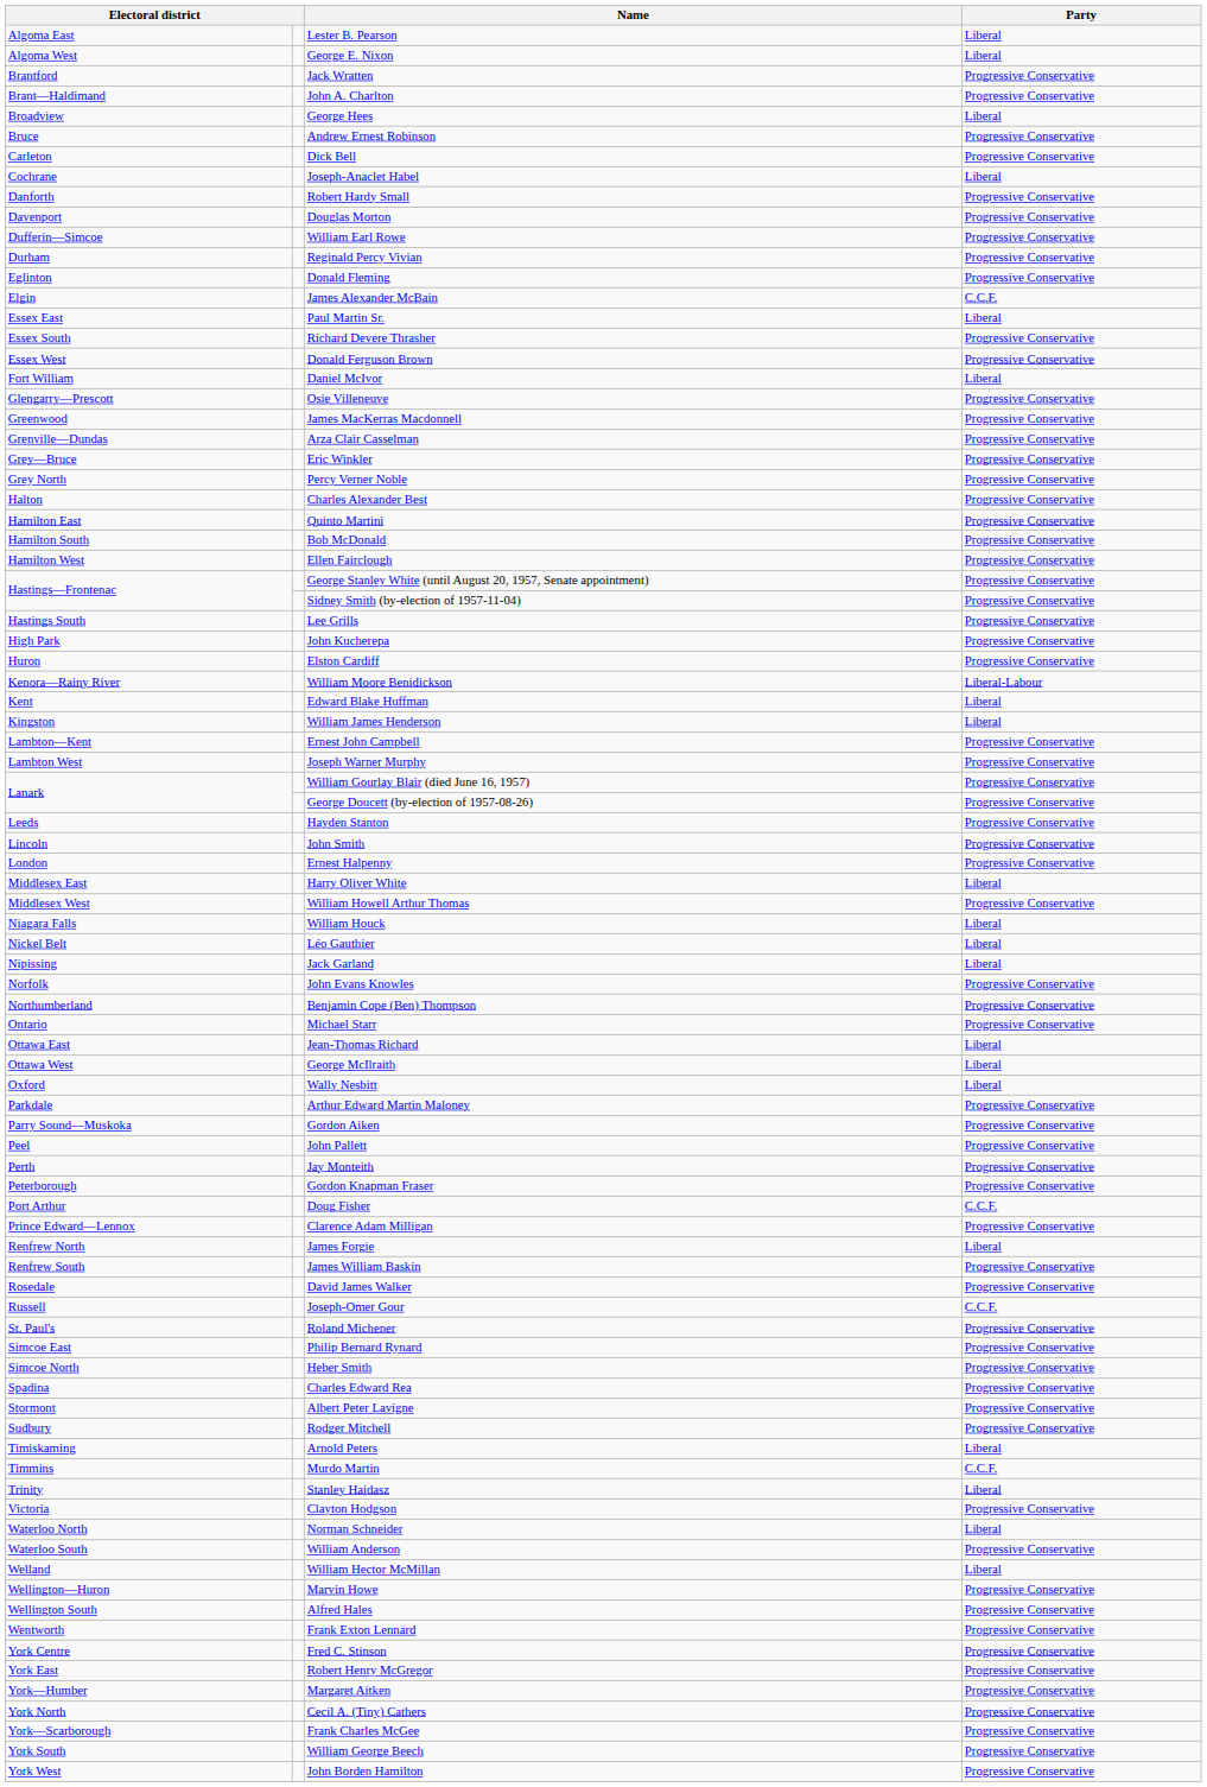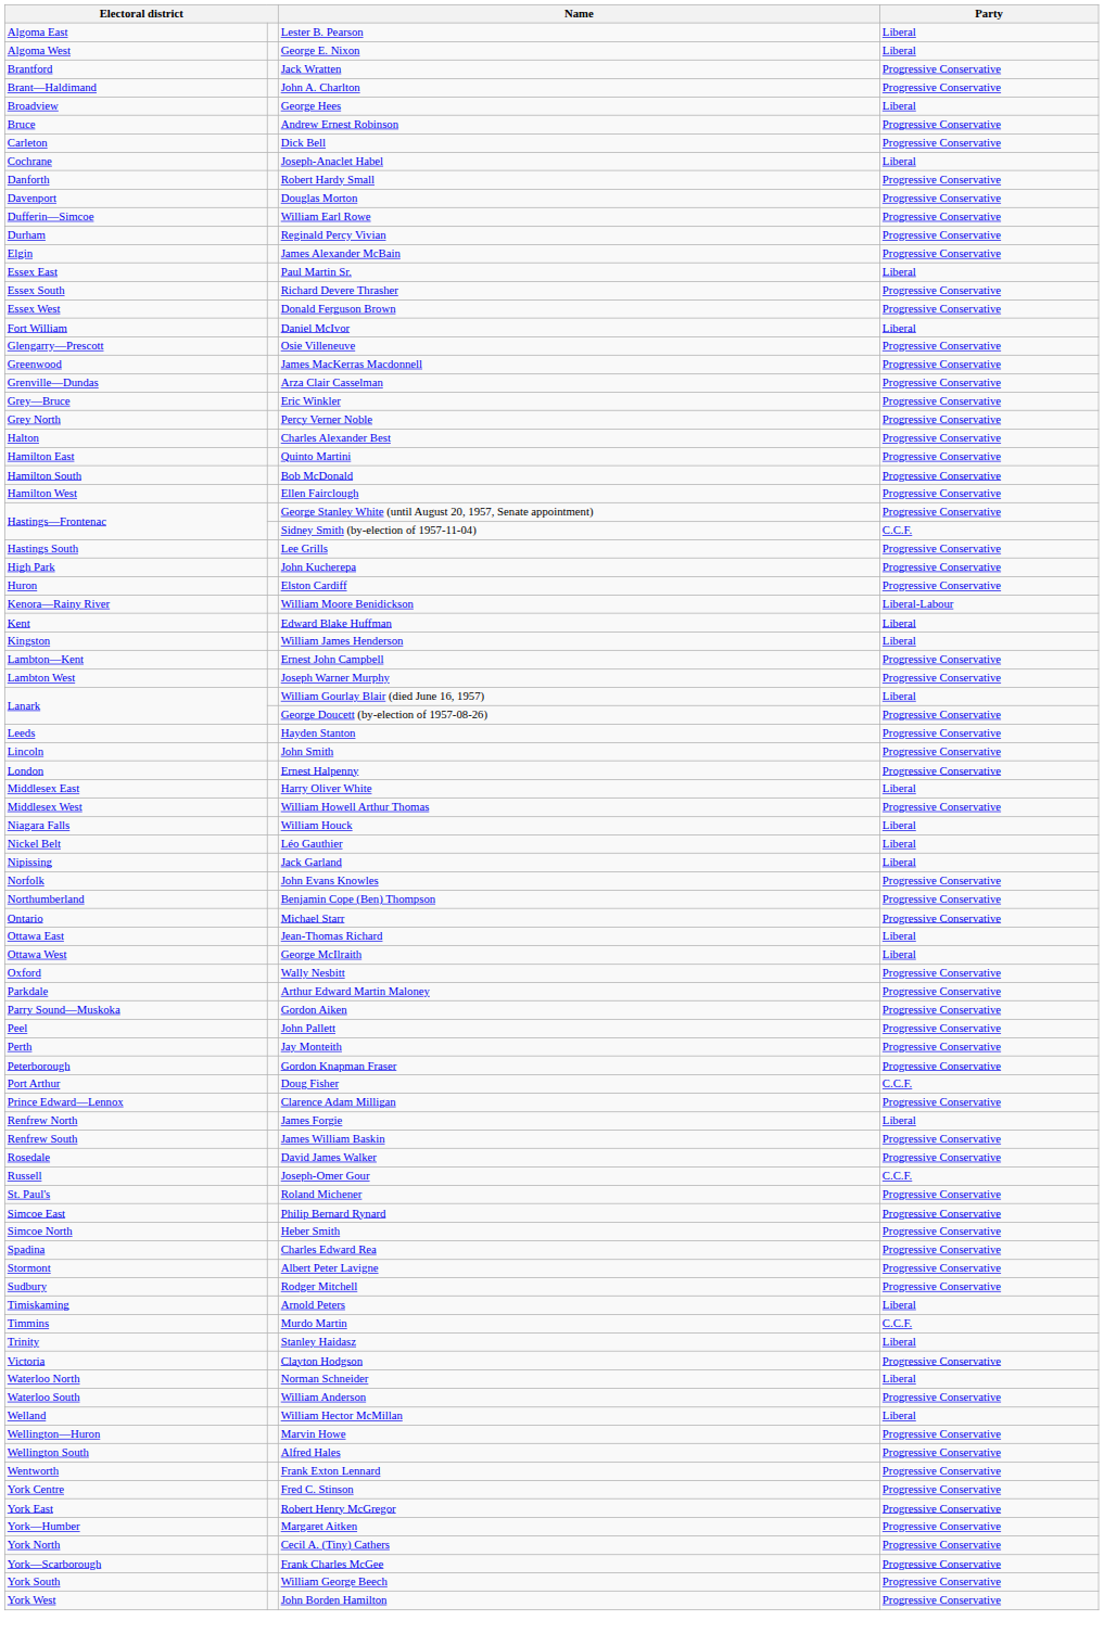 <table class="wikitable" width=95%>
 <tr>
 <th colspan=2 width=25%>Electoral district</th>
 <th>Name</th>
 <th width=20%>Party</th>
 </tr>
 <tr>
 <td width=24%><a href='#'>Algoma East</a></td>
 <td></td>
 <td><a href='#'>Lester B. Pearson</a></td>
 <td><a href='#'>Liberal</a></td>
 </tr>
 <tr>
 <td><a href='#'>Algoma West</a></td>
 <td></td>
 <td><a href='#'>George E. Nixon</a></td>
 <td><a href='#'>Liberal</a></td>
 </tr>
 <tr>
 <td><a href='#'>Brantford</a></td>
 <td></td>
 <td><a href='#'>Jack Wratten</a></td>
 <td><a href='#'>Progressive Conservative</a></td>
 </tr>
 <tr>
 <td><a href='#'>Brant—Haldimand</a></td>
 <td></td>
 <td><a href='#'>John A. Charlton</a></td>
 <td><a href='#'>Progressive Conservative</a></td>
 </tr>
 <tr>
 <td><a href='#'>Broadview</a></td>
 <td></td>
 <td><a href='#'>George Hees</a></td>
 <td><a href='#'>Liberal</a></td>
 </tr>
 <tr>
 <td><a href='#'>Bruce</a></td>
 <td></td>
 <td><a href='#'>Andrew Ernest Robinson</a></td>
 <td><a href='#'>Progressive Conservative</a></td>
 </tr>
 <tr>
 <td><a href='#'>Carleton</a></td>
 <td></td>
 <td><a href='#'>Dick Bell</a></td>
 <td><a href='#'>Progressive Conservative</a></td>
 </tr>
 <tr>
 <td><a href='#'>Cochrane</a></td>
 <td></td>
 <td><a href='#'>Joseph-Anaclet Habel</a></td>
 <td><a href='#'>Liberal</a></td>
 </tr>
 <tr>
 <td><a href='#'>Danforth</a></td>
 <td></td>
 <td><a href='#'>Robert Hardy Small</a></td>
 <td><a href='#'>Progressive Conservative</a></td>
 </tr>
 <tr>
 <td><a href='#'>Davenport</a></td>
 <td></td>
 <td><a href='#'>Douglas Morton</a></td>
 <td><a href='#'>Progressive Conservative</a></td>
 </tr>
 <tr>
 <td><a href='#'>Dufferin—Simcoe</a></td>
 <td></td>
 <td><a href='#'>William Earl Rowe</a></td>
 <td><a href='#'>Progressive Conservative</a></td>
 </tr>
 <tr>
 <td><a href='#'>Durham</a></td>
 <td></td>
 <td><a href='#'>Reginald Percy Vivian</a></td>
 <td><a href='#'>Progressive Conservative</a></td>
 </tr>
 <tr>
-<td><a href='#'>Eglinton</a></td>
-<td></td>
-<td><a href='#'>Donald Fleming</a></td>
-<td><a href='#'>Progressive Conservative</a></td>
-</tr>
-<tr>
 <td><a href='#'>Elgin</a></td>
 <td></td>
 <td><a href='#'>James Alexander McBain</a></td>
-<td><a href='#'>C.C.F.</a></td>
+<td><a href='#'>Progressive Conservative</a></td>
 </tr>
 <tr>
 <td><a href='#'>Essex East</a></td>
 <td></td>
 <td><a href='#'>Paul Martin Sr.</a></td>
 <td><a href='#'>Liberal</a></td>
 </tr>
 <tr>
 <td><a href='#'>Essex South</a></td>
 <td></td>
 <td><a href='#'>Richard Devere Thrasher</a></td>
 <td><a href='#'>Progressive Conservative</a></td>
 </tr>
 <tr>
 <td><a href='#'>Essex West</a></td>
 <td></td>
 <td><a href='#'>Donald Ferguson Brown</a></td>
 <td><a href='#'>Progressive Conservative</a></td>
 </tr>
 <tr>
 <td><a href='#'>Fort William</a></td>
 <td></td>
 <td><a href='#'>Daniel McIvor</a></td>
 <td><a href='#'>Liberal</a></td>
 </tr>
 <tr>
 <td><a href='#'>Glengarry—Prescott</a></td>
 <td></td>
 <td><a href='#'>Osie Villeneuve</a></td>
 <td><a href='#'>Progressive Conservative</a></td>
 </tr>
 <tr>
 <td><a href='#'>Greenwood</a></td>
 <td></td>
 <td><a href='#'>James MacKerras Macdonnell</a></td>
 <td><a href='#'>Progressive Conservative</a></td>
 </tr>
 <tr>
 <td><a href='#'>Grenville—Dundas</a></td>
 <td></td>
 <td><a href='#'>Arza Clair Casselman</a></td>
 <td><a href='#'>Progressive Conservative</a></td>
 </tr>
 <tr>
 <td><a href='#'>Grey—Bruce</a></td>
 <td></td>
 <td><a href='#'>Eric Winkler</a></td>
 <td><a href='#'>Progressive Conservative</a></td>
 </tr>
 <tr>
 <td><a href='#'>Grey North</a></td>
 <td></td>
 <td><a href='#'>Percy Verner Noble</a></td>
 <td><a href='#'>Progressive Conservative</a></td>
 </tr>
 <tr>
 <td><a href='#'>Halton</a></td>
 <td></td>
 <td><a href='#'>Charles Alexander Best</a></td>
 <td><a href='#'>Progressive Conservative</a></td>
 </tr>
 <tr>
 <td><a href='#'>Hamilton East</a></td>
 <td></td>
 <td><a href='#'>Quinto Martini</a></td>
 <td><a href='#'>Progressive Conservative</a></td>
 </tr>
 <tr>
 <td><a href='#'>Hamilton South</a></td>
 <td></td>
 <td><a href='#'>Bob McDonald</a></td>
 <td><a href='#'>Progressive Conservative</a></td>
 </tr>
 <tr>
 <td><a href='#'>Hamilton West</a></td>
 <td></td>
 <td><a href='#'>Ellen Fairclough</a></td>
 <td><a href='#'>Progressive Conservative</a></td>
 </tr>
 <tr>
 <td rowspan=2><a href='#'>Hastings—Frontenac</a></td>
 <td></td>
 <td><a href='#'>George Stanley White</a> (until August 20, 1957, Senate appointment)</td>
 <td><a href='#'>Progressive Conservative</a></td>
 </tr>
 <tr>
 <td></td>
 <td><a href='#'>Sidney Smith</a> (by-election of 1957-11-04)</td>
-<td><a href='#'>Progressive Conservative</a></td>
+<td><a href='#'>C.C.F.</a></td>
 </tr>
 <tr>
 <td><a href='#'>Hastings South</a></td>
 <td></td>
 <td><a href='#'>Lee Grills</a></td>
 <td><a href='#'>Progressive Conservative</a></td>
 </tr>
 <tr>
 <td><a href='#'>High Park</a></td>
 <td></td>
 <td><a href='#'>John Kucherepa</a></td>
 <td><a href='#'>Progressive Conservative</a></td>
 </tr>
 <tr>
 <td><a href='#'>Huron</a></td>
 <td></td>
 <td><a href='#'>Elston Cardiff</a></td>
 <td><a href='#'>Progressive Conservative</a></td>
 </tr>
 <tr>
 <td><a href='#'>Kenora—Rainy River</a></td>
 <td></td>
 <td><a href='#'>William Moore Benidickson</a></td>
 <td><a href='#'>Liberal-Labour</a></td>
 </tr>
 <tr>
 <td><a href='#'>Kent</a></td>
 <td></td>
 <td><a href='#'>Edward Blake Huffman</a></td>
 <td><a href='#'>Liberal</a></td>
 </tr>
 <tr>
 <td><a href='#'>Kingston</a></td>
 <td></td>
 <td><a href='#'>William James Henderson</a></td>
 <td><a href='#'>Liberal</a></td>
 </tr>
 <tr>
 <td><a href='#'>Lambton—Kent</a></td>
 <td></td>
 <td><a href='#'>Ernest John Campbell</a></td>
 <td><a href='#'>Progressive Conservative</a></td>
 </tr>
 <tr>
 <td><a href='#'>Lambton West</a></td>
 <td></td>
 <td><a href='#'>Joseph Warner Murphy</a></td>
 <td><a href='#'>Progressive Conservative</a></td>
 </tr>
 <tr>
 <td rowspan=2><a href='#'>Lanark</a></td>
 <td></td>
 <td><a href='#'>William Gourlay Blair</a> (died June 16, 1957)</td>
-<td><a href='#'>Progressive Conservative</a></td>
+<td><a href='#'>Liberal</a></td>
 </tr>
 <tr>
 <td></td>
 <td><a href='#'>George Doucett</a> (by-election of 1957-08-26)</td>
 <td><a href='#'>Progressive Conservative</a></td>
 </tr>
 <tr>
 <td><a href='#'>Leeds</a></td>
 <td></td>
 <td><a href='#'>Hayden Stanton</a></td>
 <td><a href='#'>Progressive Conservative</a></td>
 </tr>
 <tr>
 <td><a href='#'>Lincoln</a></td>
 <td></td>
 <td><a href='#'>John Smith</a></td>
 <td><a href='#'>Progressive Conservative</a></td>
 </tr>
 <tr>
 <td><a href='#'>London</a></td>
 <td></td>
 <td><a href='#'>Ernest Halpenny</a></td>
 <td><a href='#'>Progressive Conservative</a></td>
 </tr>
 <tr>
 <td><a href='#'>Middlesex East</a></td>
 <td></td>
 <td><a href='#'>Harry Oliver White</a></td>
 <td><a href='#'>Liberal</a></td>
 </tr>
 <tr>
 <td><a href='#'>Middlesex West</a></td>
 <td></td>
 <td><a href='#'>William Howell Arthur Thomas</a></td>
 <td><a href='#'>Progressive Conservative</a></td>
 </tr>
 <tr>
 <td><a href='#'>Niagara Falls</a></td>
 <td></td>
 <td><a href='#'>William Houck</a></td>
 <td><a href='#'>Liberal</a></td>
 </tr>
 <tr>
 <td><a href='#'>Nickel Belt</a></td>
 <td></td>
 <td><a href='#'>Léo Gauthier</a></td>
 <td><a href='#'>Liberal</a></td>
 </tr>
 <tr>
 <td><a href='#'>Nipissing</a></td>
 <td></td>
 <td><a href='#'>Jack Garland</a></td>
 <td><a href='#'>Liberal</a></td>
 </tr>
 <tr>
 <td><a href='#'>Norfolk</a></td>
 <td></td>
 <td><a href='#'>John Evans Knowles</a></td>
 <td><a href='#'>Progressive Conservative</a></td>
 </tr>
 <tr>
 <td><a href='#'>Northumberland</a></td>
 <td></td>
 <td><a href='#'>Benjamin Cope (Ben) Thompson</a></td>
 <td><a href='#'>Progressive Conservative</a></td>
 </tr>
 <tr>
 <td><a href='#'>Ontario</a></td>
 <td></td>
 <td><a href='#'>Michael Starr</a></td>
 <td><a href='#'>Progressive Conservative</a></td>
 </tr>
 <tr>
 <td><a href='#'>Ottawa East</a></td>
 <td></td>
 <td><a href='#'>Jean-Thomas Richard</a></td>
 <td><a href='#'>Liberal</a></td>
 </tr>
 <tr>
 <td><a href='#'>Ottawa West</a></td>
 <td></td>
 <td><a href='#'>George McIlraith</a></td>
 <td><a href='#'>Liberal</a></td>
 </tr>
 <tr>
 <td><a href='#'>Oxford</a></td>
 <td></td>
 <td><a href='#'>Wally Nesbitt</a></td>
-<td><a href='#'>Liberal</a></td>
+<td><a href='#'>Progressive Conservative</a></td>
 </tr>
 <tr>
 <td><a href='#'>Parkdale</a></td>
 <td></td>
 <td><a href='#'>Arthur Edward Martin Maloney</a></td>
 <td><a href='#'>Progressive Conservative</a></td>
 </tr>
 <tr>
 <td><a href='#'>Parry Sound—Muskoka</a></td>
 <td></td>
 <td><a href='#'>Gordon Aiken</a></td>
 <td><a href='#'>Progressive Conservative</a></td>
 </tr>
 <tr>
 <td><a href='#'>Peel</a></td>
 <td></td>
 <td><a href='#'>John Pallett</a></td>
 <td><a href='#'>Progressive Conservative</a></td>
 </tr>
 <tr>
 <td><a href='#'>Perth</a></td>
 <td></td>
 <td><a href='#'>Jay Monteith</a></td>
 <td><a href='#'>Progressive Conservative</a></td>
 </tr>
 <tr>
 <td><a href='#'>Peterborough</a></td>
 <td></td>
 <td><a href='#'>Gordon Knapman Fraser</a></td>
 <td><a href='#'>Progressive Conservative</a></td>
 </tr>
 <tr>
 <td><a href='#'>Port Arthur</a></td>
 <td></td>
 <td><a href='#'>Doug Fisher</a></td>
 <td><a href='#'>C.C.F.</a></td>
 </tr>
 <tr>
 <td><a href='#'>Prince Edward—Lennox</a></td>
 <td></td>
 <td><a href='#'>Clarence Adam Milligan</a></td>
 <td><a href='#'>Progressive Conservative</a></td>
 </tr>
 <tr>
 <td><a href='#'>Renfrew North</a></td>
 <td></td>
 <td><a href='#'>James Forgie</a></td>
 <td><a href='#'>Liberal</a></td>
 </tr>
 <tr>
 <td><a href='#'>Renfrew South</a></td>
 <td></td>
 <td><a href='#'>James William Baskin</a></td>
 <td><a href='#'>Progressive Conservative</a></td>
 </tr>
 <tr>
 <td><a href='#'>Rosedale</a></td>
 <td></td>
 <td><a href='#'>David James Walker</a></td>
 <td><a href='#'>Progressive Conservative</a></td>
 </tr>
 <tr>
 <td><a href='#'>Russell</a></td>
 <td></td>
 <td><a href='#'>Joseph-Omer Gour</a></td>
 <td><a href='#'>C.C.F.</a></td>
 </tr>
 <tr>
 <td><a href='#'>St. Paul's</a></td>
 <td></td>
 <td><a href='#'>Roland Michener</a></td>
 <td><a href='#'>Progressive Conservative</a></td>
 </tr>
 <tr>
 <td><a href='#'>Simcoe East</a></td>
 <td></td>
 <td><a href='#'>Philip Bernard Rynard</a></td>
 <td><a href='#'>Progressive Conservative</a></td>
 </tr>
 <tr>
 <td><a href='#'>Simcoe North</a></td>
 <td></td>
 <td><a href='#'>Heber Smith</a></td>
 <td><a href='#'>Progressive Conservative</a></td>
 </tr>
 <tr>
 <td><a href='#'>Spadina</a></td>
 <td></td>
 <td><a href='#'>Charles Edward Rea</a></td>
 <td><a href='#'>Progressive Conservative</a></td>
 </tr>
 <tr>
 <td><a href='#'>Stormont</a></td>
 <td></td>
 <td><a href='#'>Albert Peter Lavigne</a></td>
 <td><a href='#'>Progressive Conservative</a></td>
 </tr>
 <tr>
 <td><a href='#'>Sudbury</a></td>
 <td></td>
 <td><a href='#'>Rodger Mitchell</a></td>
 <td><a href='#'>Progressive Conservative</a></td>
 </tr>
 <tr>
 <td><a href='#'>Timiskaming</a></td>
 <td></td>
 <td><a href='#'>Arnold Peters</a></td>
 <td><a href='#'>Liberal</a></td>
 </tr>
 <tr>
 <td><a href='#'>Timmins</a></td>
 <td></td>
 <td><a href='#'>Murdo Martin</a></td>
 <td><a href='#'>C.C.F.</a></td>
 </tr>
 <tr>
 <td><a href='#'>Trinity</a></td>
 <td></td>
 <td><a href='#'>Stanley Haidasz</a></td>
 <td><a href='#'>Liberal</a></td>
 </tr>
 <tr>
 <td><a href='#'>Victoria</a></td>
 <td></td>
 <td><a href='#'>Clayton Hodgson</a></td>
 <td><a href='#'>Progressive Conservative</a></td>
 </tr>
 <tr>
 <td><a href='#'>Waterloo North</a></td>
 <td></td>
 <td><a href='#'>Norman Schneider</a></td>
 <td><a href='#'>Liberal</a></td>
 </tr>
 <tr>
 <td><a href='#'>Waterloo South</a></td>
 <td></td>
 <td><a href='#'>William Anderson</a></td>
 <td><a href='#'>Progressive Conservative</a></td>
 </tr>
 <tr>
 <td><a href='#'>Welland</a></td>
 <td></td>
 <td><a href='#'>William Hector McMillan</a></td>
 <td><a href='#'>Liberal</a></td>
 </tr>
 <tr>
 <td><a href='#'>Wellington—Huron</a></td>
 <td></td>
 <td><a href='#'>Marvin Howe</a></td>
 <td><a href='#'>Progressive Conservative</a></td>
 </tr>
 <tr>
 <td><a href='#'>Wellington South</a></td>
 <td></td>
 <td><a href='#'>Alfred Hales</a></td>
 <td><a href='#'>Progressive Conservative</a></td>
 </tr>
 <tr>
 <td><a href='#'>Wentworth</a></td>
 <td></td>
 <td><a href='#'>Frank Exton Lennard</a></td>
 <td><a href='#'>Progressive Conservative</a></td>
 </tr>
 <tr>
 <td><a href='#'>York Centre</a></td>
 <td></td>
 <td><a href='#'>Fred C. Stinson</a></td>
 <td><a href='#'>Progressive Conservative</a></td>
 </tr>
 <tr>
 <td><a href='#'>York East</a></td>
 <td></td>
 <td><a href='#'>Robert Henry McGregor</a></td>
 <td><a href='#'>Progressive Conservative</a></td>
 </tr>
 <tr>
 <td><a href='#'>York—Humber</a></td>
 <td></td>
 <td><a href='#'>Margaret Aitken</a></td>
 <td><a href='#'>Progressive Conservative</a></td>
 </tr>
 <tr>
 <td><a href='#'>York North</a></td>
 <td></td>
 <td><a href='#'>Cecil A. (Tiny) Cathers</a></td>
 <td><a href='#'>Progressive Conservative</a></td>
 </tr>
 <tr>
 <td><a href='#'>York—Scarborough</a></td>
 <td></td>
 <td><a href='#'>Frank Charles McGee</a></td>
 <td><a href='#'>Progressive Conservative</a></td>
 </tr>
 <tr>
 <td><a href='#'>York South</a></td>
 <td></td>
 <td><a href='#'>William George Beech</a></td>
 <td><a href='#'>Progressive Conservative</a></td>
 </tr>
 <tr>
 <td><a href='#'>York West</a></td>
 <td></td>
 <td><a href='#'>John Borden Hamilton</a></td>
 <td><a href='#'>Progressive Conservative</a></td>
 </tr>
 </table>
